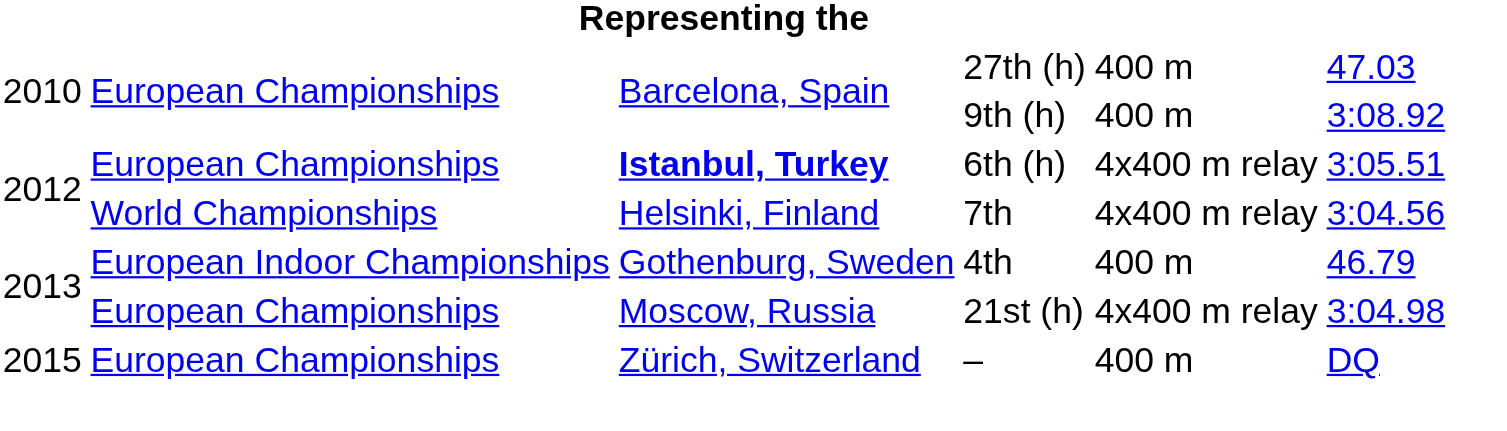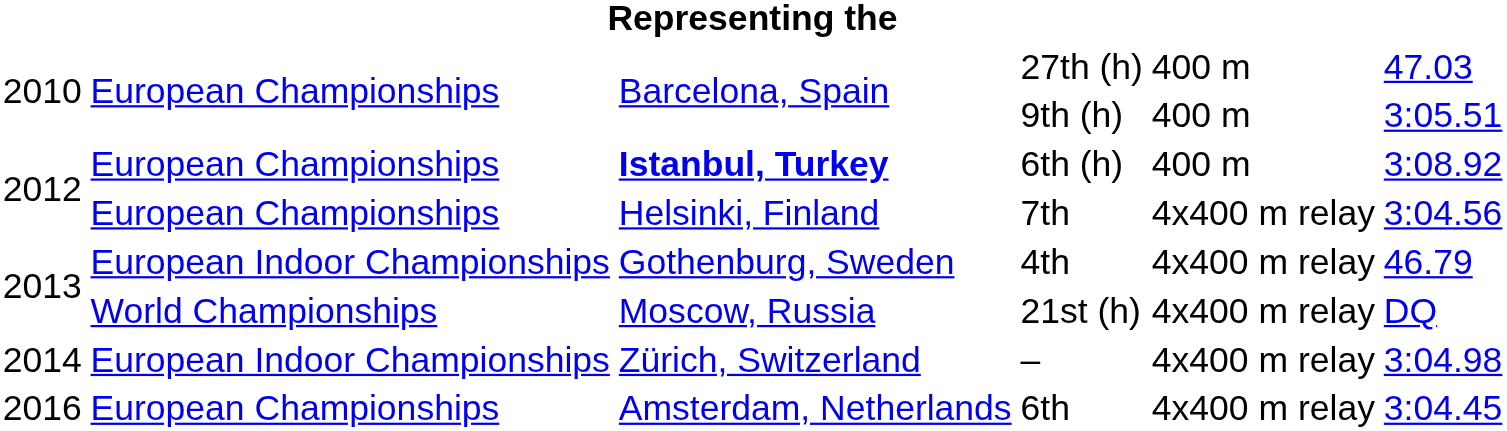 <table>
 <tr>
 <th colspan="6">Representing the </th>
 </tr>
 <tr>
 <td rowspan=2>2010</td>
 <td rowspan=2><a href='#'>European Championships</a></td>
 <td rowspan=2><a href='#'>Barcelona, Spain</a></td>
 <td>27th (h)</td>
 <td>400 m</td>
 <td><a href='#'>47.03</a></td>
 </tr>
 <tr>
 <td>9th (h)</td>
 <td>400 m</td>
-<td><a href='#'>3:08.92</a></td>
+<td><a href='#'>3:05.51</a></td>
 </tr>
 <tr>
 <td rowspan=2>2012</td>
 <td><a href='#'>European Championships</a></td>
 <td><strong><a href='#'>Istanbul, Turkey</a></strong></td>
 <td>6th (h)</td>
-<td>4x400 m relay</td>
-<td><a href='#'>3:05.51</a></td>
+<td>400 m</td>
+<td><a href='#'>3:08.92</a></td>
 </tr>
 <tr>
-<td><a href='#'>World Championships</a></td>
+<td><a href='#'>European Championships</a></td>
 <td><a href='#'>Helsinki, Finland</a></td>
 <td>7th</td>
 <td>4x400 m relay</td>
 <td><a href='#'>3:04.56</a></td>
 </tr>
 <tr>
 <td rowspan=2>2013</td>
 <td><a href='#'>European Indoor Championships</a></td>
 <td><a href='#'>Gothenburg, Sweden</a></td>
 <td>4th</td>
-<td>400 m</td>
+<td>4x400 m relay</td>
 <td><a href='#'>46.79</a></td>
 </tr>
 <tr>
-<td><a href='#'>European Championships</a></td>
+<td><a href='#'>World Championships</a></td>
 <td><a href='#'>Moscow, Russia</a></td>
 <td>21st (h)</td>
+<td>4x400 m relay</td>
+<td><a href='#'>DQ</a></td>
+</tr>
+<tr>
+<td>2014</td>
+<td><a href='#'>European Indoor Championships</a></td>
+<td><a href='#'>Zürich, Switzerland</a></td>
+<td>–</td>
 <td>4x400 m relay</td>
 <td><a href='#'>3:04.98</a></td>
 </tr>
 <tr>
-<td>2015</td>
+<td>2016</td>
 <td><a href='#'>European Championships</a></td>
-<td><a href='#'>Zürich, Switzerland</a></td>
-<td>–</td>
-<td>400 m</td>
-<td><a href='#'>DQ</a></td>
+<td><a href='#'>Amsterdam, Netherlands</a></td>
+<td>6th</td>
+<td>4x400 m relay</td>
+<td><a href='#'>3:04.45</a></td>
 </tr>
 </table>
